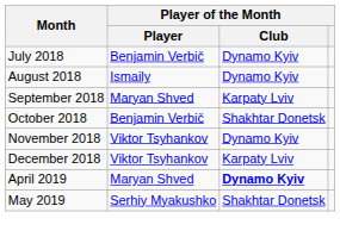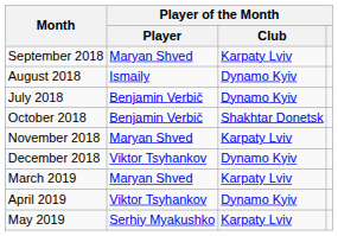 <table class="wikitable">
 <tr>
 <th rowspan="2">Month</th>
 <th colspan="3">Player of the Month</th>
 </tr>
 <tr>
 <th>Player</th>
 <th>Club</th>
 <th></th>
 </tr>
 <tr>
-<td>July 2018</td>
-<td> <a href='#'>Benjamin Verbič</a></td>
-<td><a href='#'>Dynamo Kyiv</a></td>
+<td>September 2018</td>
+<td> <a href='#'>Maryan Shved</a></td>
+<td><a href='#'>Karpaty Lviv</a></td>
 <td align=center></td>
 </tr>
 <tr>
 <td>August 2018</td>
 <td> <a href='#'>Ismaily</a></td>
 <td><a href='#'>Dynamo Kyiv</a></td>
 <td align=center></td>
 </tr>
 <tr>
-<td>September 2018</td>
-<td> <a href='#'>Maryan Shved</a></td>
-<td><a href='#'>Karpaty Lviv</a></td>
+<td>July 2018</td>
+<td> <a href='#'>Benjamin Verbič</a></td>
+<td><a href='#'>Dynamo Kyiv</a></td>
 <td align=center></td>
 </tr>
 <tr>
 <td>October 2018</td>
 <td> <a href='#'>Benjamin Verbič</a></td>
 <td><a href='#'>Shakhtar Donetsk</a></td>
 <td align=center></td>
 </tr>
 <tr>
 <td>November 2018</td>
+<td> <a href='#'>Maryan Shved</a></td>
+<td><a href='#'>Karpaty Lviv</a></td>
+<td align=center></td>
+</tr>
+<tr>
+<td>December 2018</td>
 <td> <a href='#'>Viktor Tsyhankov</a></td>
 <td><a href='#'>Dynamo Kyiv</a></td>
 <td align=center></td>
 </tr>
 <tr>
-<td>December 2018</td>
-<td> <a href='#'>Viktor Tsyhankov</a></td>
+<td>March 2019</td>
+<td> <a href='#'>Maryan Shved</a></td>
 <td><a href='#'>Karpaty Lviv</a></td>
 <td align=center></td>
 </tr>
 <tr>
 <td>April 2019</td>
-<td> <a href='#'>Maryan Shved</a></td>
-<td><strong><a href='#'>Dynamo Kyiv</a></strong></td>
+<td> <a href='#'>Viktor Tsyhankov</a></td>
+<td><a href='#'>Dynamo Kyiv</a></td>
 <td align=center></td>
 </tr>
 <tr>
 <td>May 2019</td>
 <td> <a href='#'>Serhiy Myakushko</a></td>
-<td><a href='#'>Shakhtar Donetsk</a></td>
+<td><a href='#'>Karpaty Lviv</a></td>
 <td align=center></td>
 </tr>
 </table>
